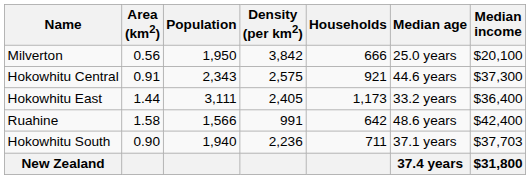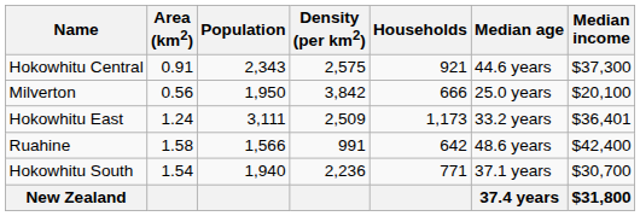 <table class="wikitable">
 <tr>
 <th>Name</th>
 <th>Area<br>(km<sup>2</sup>)</th>
 <th>Population</th>
 <th>Density<br>(per km<sup>2</sup>)</th>
 <th>Households</th>
 <th>Median age</th>
 <th>Median<br>income</th>
 </tr>
 <tr>
+<td>Hokowhitu Central</td>
+<td style="text-align:right;">0.91</td>
+<td style="text-align:right;">2,343</td>
+<td style="text-align:right;">2,575</td>
+<td style="text-align:right;">921</td>
+<td>44.6 years</td>
+<td>$37,300</td>
+</tr>
+<tr>
 <td>Milverton</td>
 <td style="text-align:right;">0.56</td>
 <td style="text-align:right;">1,950</td>
 <td style="text-align:right;">3,842</td>
 <td style="text-align:right;">666</td>
 <td>25.0 years</td>
 <td>$20,100</td>
 </tr>
 <tr>
-<td>Hokowhitu Central</td>
-<td style="text-align:right;">0.91</td>
-<td style="text-align:right;">2,343</td>
-<td style="text-align:right;">2,575</td>
-<td style="text-align:right;">921</td>
-<td>44.6 years</td>
-<td>$37,300</td>
-</tr>
-<tr>
 <td>Hokowhitu East</td>
-<td style="text-align:right;">1.44</td>
+<td style="text-align:right;">1.24</td>
 <td style="text-align:right;">3,111</td>
-<td style="text-align:right;">2,405</td>
+<td style="text-align:right;">2,509</td>
 <td style="text-align:right;">1,173</td>
 <td>33.2 years</td>
-<td>$36,400</td>
+<td>$36,401</td>
 </tr>
 <tr>
 <td>Ruahine</td>
 <td style="text-align:right;">1.58</td>
 <td style="text-align:right;">1,566</td>
 <td style="text-align:right;">991</td>
 <td style="text-align:right;">642</td>
 <td>48.6 years</td>
 <td>$42,400</td>
 </tr>
 <tr>
 <td>Hokowhitu South</td>
-<td style="text-align:right;">0.90</td>
+<td style="text-align:right;">1.54</td>
 <td style="text-align:right;">1,940</td>
 <td style="text-align:right;">2,236</td>
-<td style="text-align:right;">711</td>
+<td style="text-align:right;">771</td>
 <td>37.1 years</td>
-<td>$37,703</td>
+<td>$30,700</td>
 </tr>
 <tr>
 <th>New Zealand</th>
 <th></th>
 <th></th>
 <th></th>
 <th></th>
 <th>37.4 years</th>
 <th style="text-align:left;">$31,800</th>
 </tr>
 </table>
